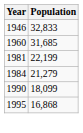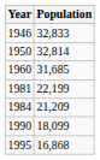 <table class="wikitable sortable">
 <tr>
 <th>Year</th>
 <th>Population</th>
 </tr>
 <tr>
 <td>1946</td>
 <td>32,833</td>
+</tr>
+<tr>
+<td>1950</td>
+<td>32,814</td>
 </tr>
 <tr>
 <td>1960</td>
 <td>31,685</td>
 </tr>
 <tr>
 <td>1981</td>
 <td>22,199</td>
 </tr>
 <tr>
 <td>1984</td>
-<td>21,279</td>
+<td>21,209</td>
 </tr>
 <tr>
 <td>1990</td>
 <td>18,099</td>
 </tr>
 <tr>
 <td>1995</td>
 <td>16,868</td>
 </tr>
 </table>
